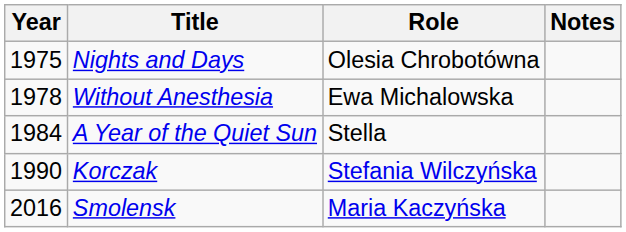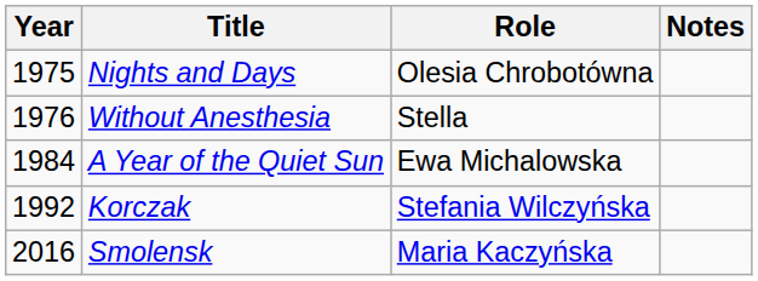 <table class="wikitable sortable">
 <tr>
 <th>Year</th>
 <th>Title</th>
 <th>Role</th>
 <th class=unsortable>Notes</th>
 </tr>
 <tr>
 <td>1975</td>
 <td><em><a href='#'>Nights and Days</a></em></td>
 <td>Olesia Chrobotówna</td>
 <td></td>
 </tr>
 <tr>
-<td>1978</td>
+<td>1976</td>
 <td><em><a href='#'>Without Anesthesia</a></em></td>
-<td>Ewa Michalowska</td>
+<td>Stella</td>
 <td></td>
 </tr>
 <tr>
 <td>1984</td>
 <td><em><a href='#'>A Year of the Quiet Sun</a></em></td>
-<td>Stella</td>
+<td>Ewa Michalowska</td>
 <td></td>
 </tr>
 <tr>
-<td>1990</td>
+<td>1992</td>
 <td><em><a href='#'>Korczak</a></em></td>
 <td><a href='#'>Stefania Wilczyńska</a></td>
 <td></td>
 </tr>
 <tr>
 <td>2016</td>
 <td><em><a href='#'>Smolensk</a></em></td>
 <td><a href='#'>Maria Kaczyńska</a></td>
 <td></td>
 </tr>
 </table>
